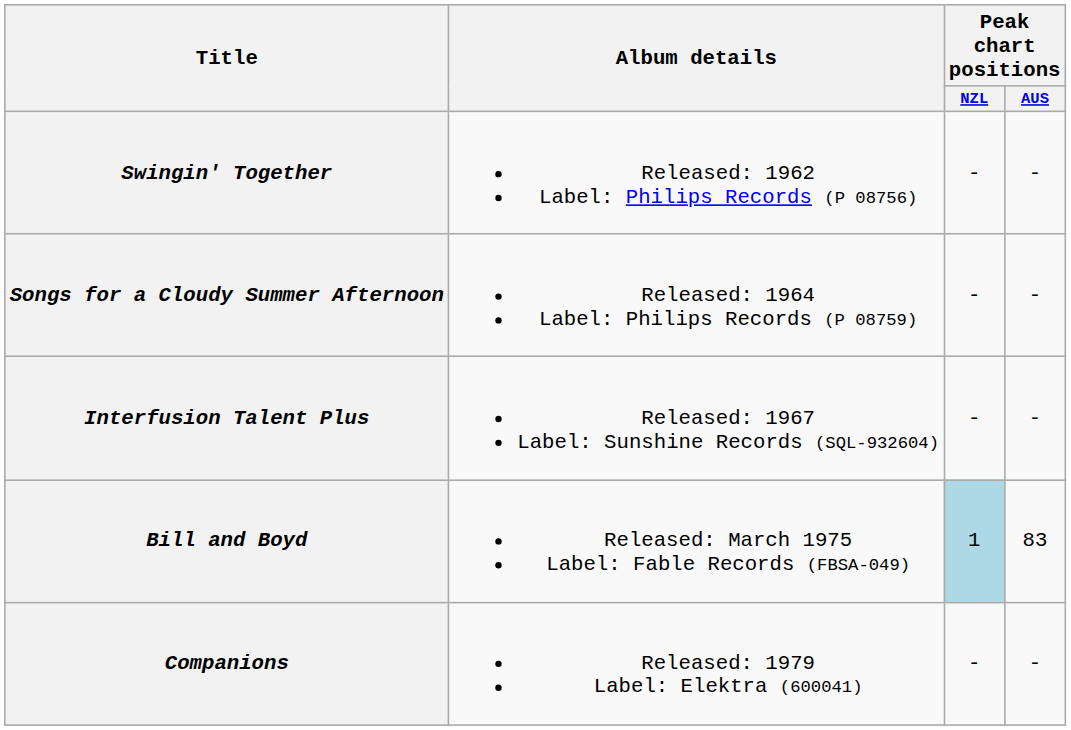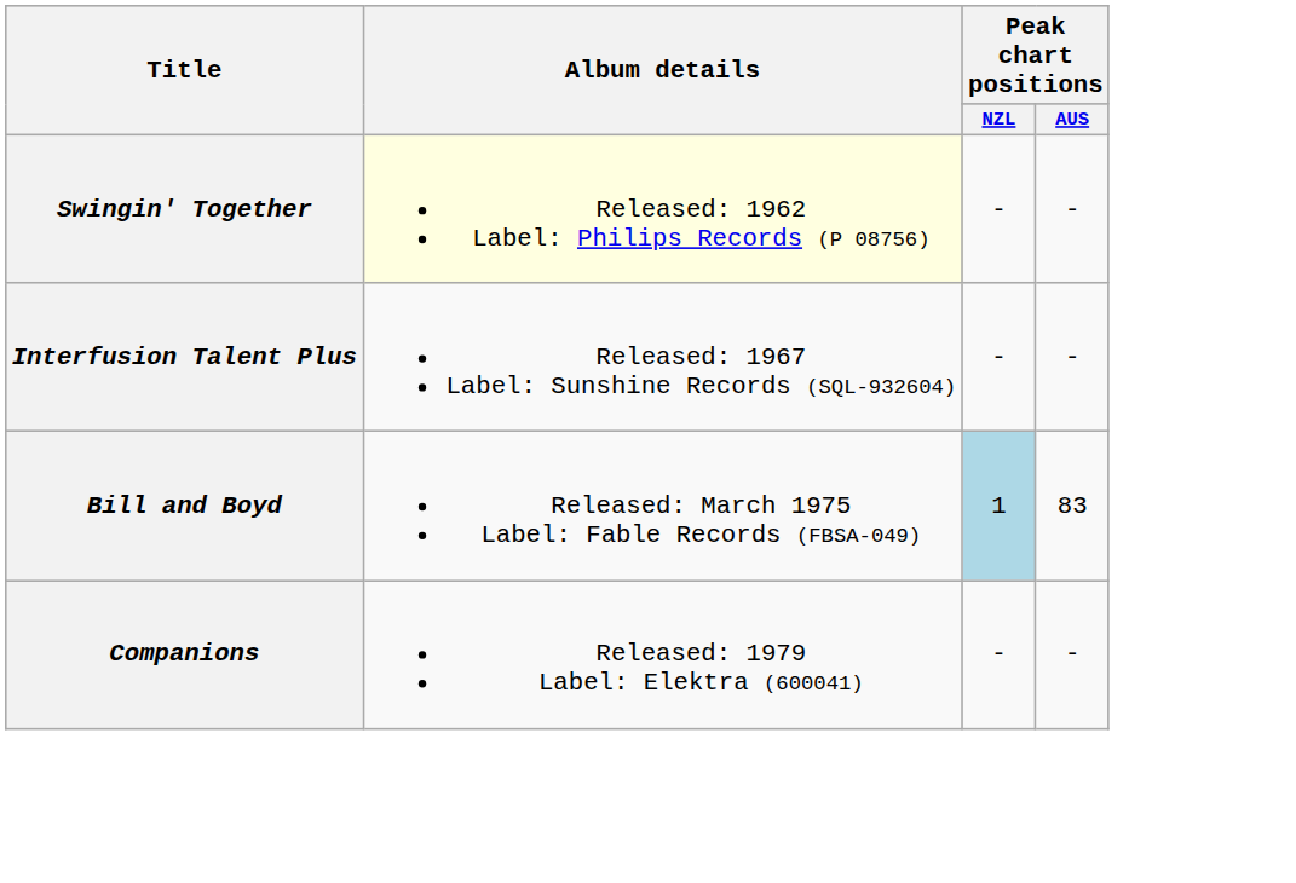 <table class="wikitable plainrowheaders" style="text-align:center;">
 <tr>
 <th rowspan="2">Title</th>
 <th rowspan="2">Album details</th>
 <th colspan="2">Peak chart positions</th>
 </tr>
 <tr>
 <th style="width:3em;font-size:75%"><a href='#'>NZL</a></th>
 <th style="width:3em;font-size:75%"><a href='#'>AUS</a></th>
 </tr>
 <tr>
 <th scope="row"><em>Swingin' Together </em></th>
-<td><br><ul><li>Released: 1962</li><li>Label: <a href='#'>Philips Records</a> <small>(P 08756)</small></li></ul></td>
-<td>-</td>
-<td>-</td>
-</tr>
-<tr>
-<th scope="row"><em>Songs for a Cloudy Summer Afternoon</em></th>
-<td><br><ul><li>Released: 1964</li><li>Label: Philips Records <small>(P 08759)</small></li></ul></td>
+<td style="background: lightyellow;"><br><ul><li>Released: 1962</li><li>Label: <a href='#'>Philips Records</a> <small>(P 08756)</small></li></ul></td>
 <td>-</td>
 <td>-</td>
 </tr>
 <tr>
 <th scope="row"><em>Interfusion Talent Plus</em></th>
 <td><br><ul><li>Released: 1967</li><li>Label: Sunshine Records <small>(SQL-932604)</small></li></ul></td>
 <td>-</td>
 <td>-</td>
 </tr>
 <tr>
 <th scope="row"><em>Bill and Boyd</em></th>
 <td><br><ul><li>Released: March 1975</li><li>Label: Fable Records <small>(FBSA-049)</small></li></ul></td>
 <td style="background: lightblue;">1</td>
 <td>83</td>
 </tr>
 <tr>
 <th scope="row"><em>Companions</em></th>
 <td><br><ul><li>Released: 1979</li><li>Label: Elektra	<small>(600041)</small></li></ul></td>
 <td>-</td>
 <td>-</td>
 </tr>
 </table>
